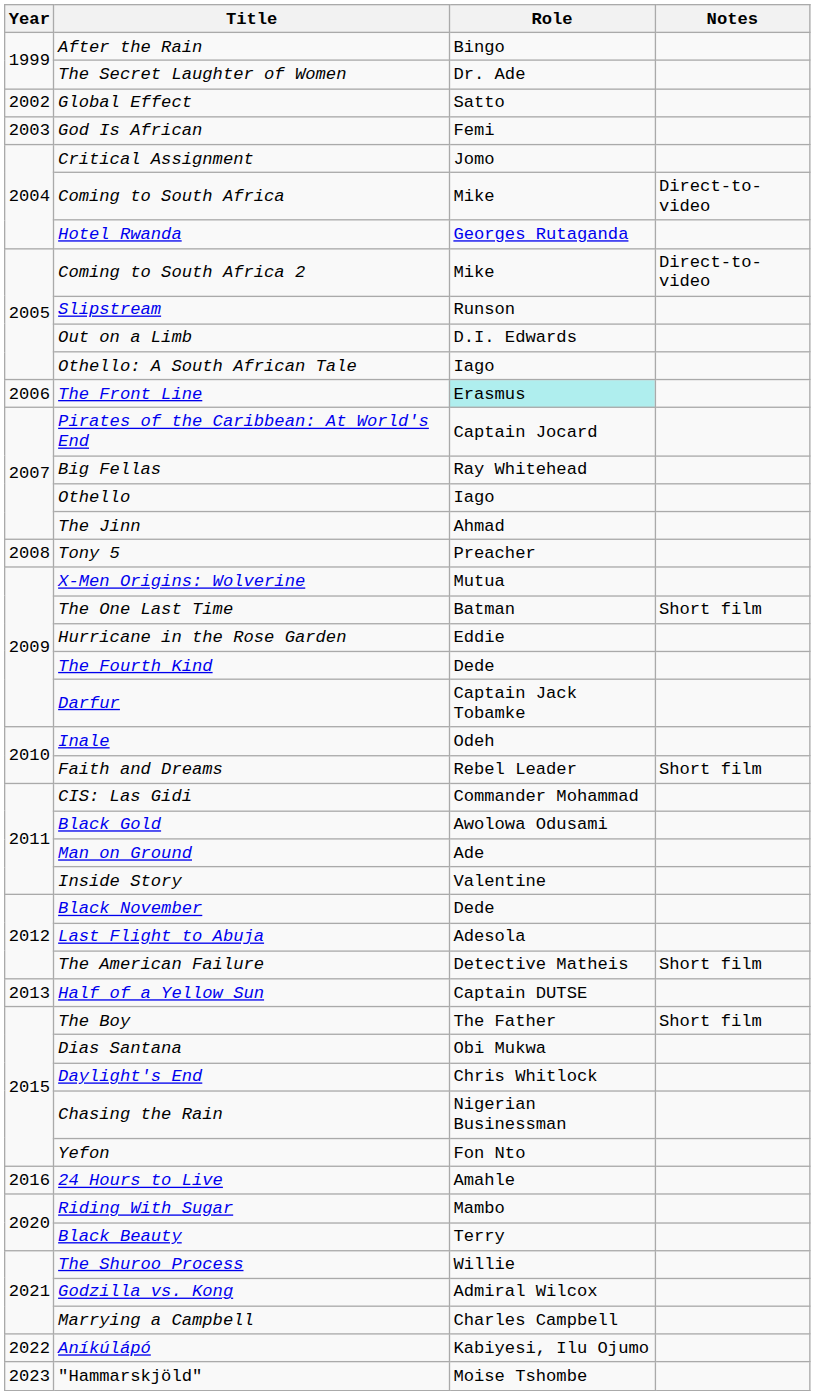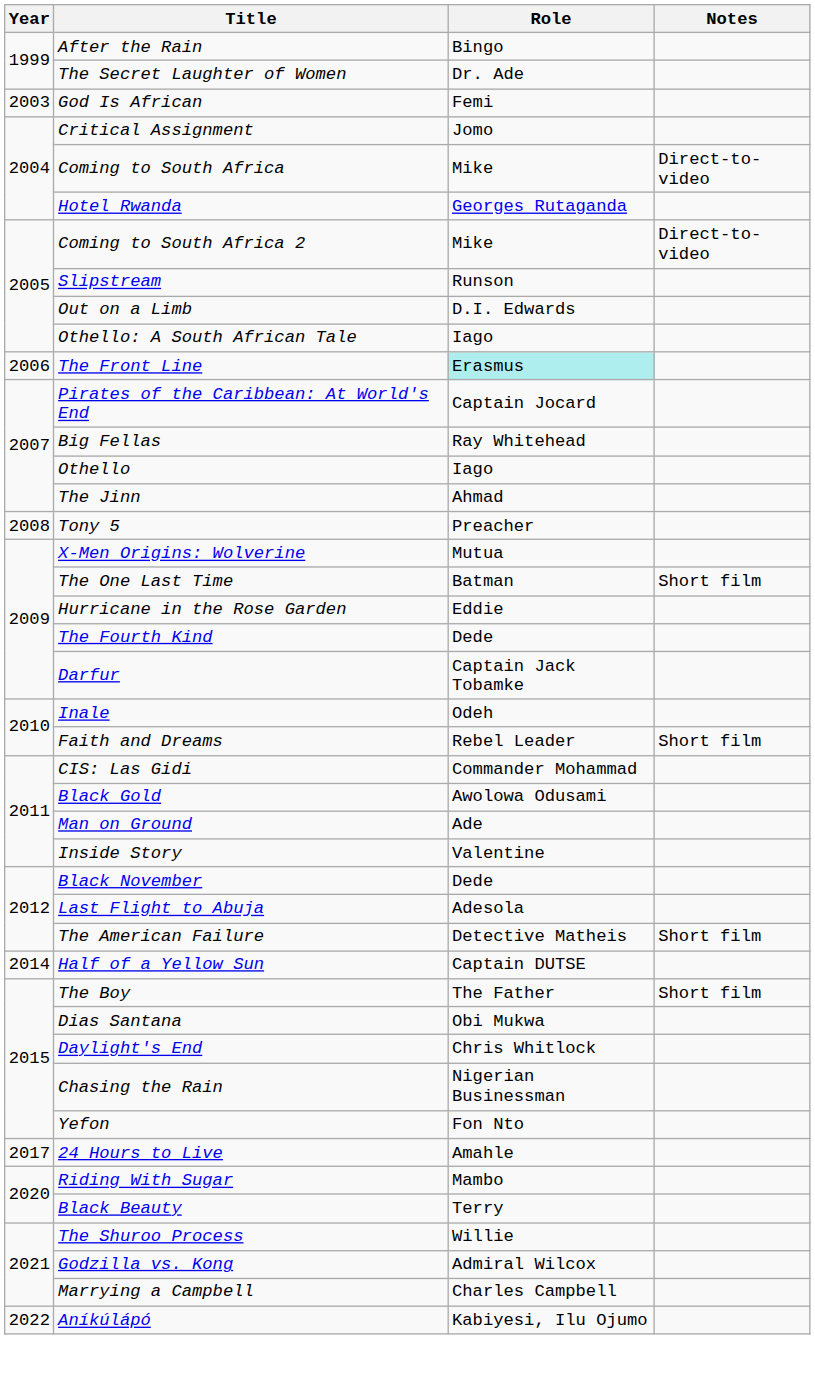 <table class="wikitable sortable">
 <tr>
 <th>Year</th>
 <th>Title</th>
 <th>Role</th>
 <th class="unsortable">Notes</th>
 </tr>
 <tr>
 <td rowspan="2">1999</td>
 <td><em>After the Rain</em></td>
 <td>Bingo</td>
 <td></td>
 </tr>
 <tr>
 <td><em>The Secret Laughter of Women</em></td>
 <td>Dr. Ade</td>
-<td></td>
-</tr>
-<tr>
-<td>2002</td>
-<td><em>Global Effect</em></td>
-<td>Satto</td>
 <td></td>
 </tr>
 <tr>
 <td>2003</td>
 <td><em>God Is African</em></td>
 <td>Femi</td>
 <td></td>
 </tr>
 <tr>
 <td rowspan="3">2004</td>
 <td><em>Critical Assignment</em></td>
 <td>Jomo</td>
 <td></td>
 </tr>
 <tr>
 <td><em>Coming to South Africa</em></td>
 <td>Mike</td>
 <td>Direct-to-video</td>
 </tr>
 <tr>
 <td><em><a href='#'>Hotel Rwanda</a></em></td>
 <td><a href='#'>Georges Rutaganda</a></td>
 <td></td>
 </tr>
 <tr>
 <td rowspan="4">2005</td>
 <td><em>Coming to South Africa 2</em></td>
 <td>Mike</td>
 <td>Direct-to-video</td>
 </tr>
 <tr>
 <td><em><a href='#'>Slipstream</a></em></td>
 <td>Runson</td>
 <td></td>
 </tr>
 <tr>
 <td><em>Out on a Limb</em></td>
 <td>D.I. Edwards</td>
 <td></td>
 </tr>
 <tr>
 <td><em>Othello: A South African Tale</em></td>
 <td>Iago</td>
 <td></td>
 </tr>
 <tr>
 <td>2006</td>
 <td><em><a href='#'>The Front Line</a></em></td>
 <td style="background: paleturquoise;">Erasmus</td>
 <td></td>
 </tr>
 <tr>
 <td rowspan="4">2007</td>
 <td><em><a href='#'>Pirates of the Caribbean: At World's End</a></em></td>
 <td>Captain Jocard</td>
 <td></td>
 </tr>
 <tr>
 <td><em>Big Fellas</em></td>
 <td>Ray Whitehead</td>
 <td></td>
 </tr>
 <tr>
 <td><em>Othello</em></td>
 <td>Iago</td>
 <td></td>
 </tr>
 <tr>
 <td><em>The Jinn</em></td>
 <td>Ahmad</td>
 <td></td>
 </tr>
 <tr>
 <td>2008</td>
 <td><em>Tony 5</em></td>
 <td>Preacher</td>
 <td></td>
 </tr>
 <tr>
 <td rowspan="5">2009</td>
 <td><em><a href='#'>X-Men Origins: Wolverine</a></em></td>
 <td>Mutua</td>
 <td></td>
 </tr>
 <tr>
 <td><em>The One Last Time</em></td>
 <td>Batman</td>
 <td>Short film</td>
 </tr>
 <tr>
 <td><em>Hurricane in the Rose Garden</em></td>
 <td>Eddie</td>
 <td></td>
 </tr>
 <tr>
 <td><em><a href='#'>The Fourth Kind</a></em></td>
 <td>Dede</td>
 <td></td>
 </tr>
 <tr>
 <td><em><a href='#'>Darfur</a></em></td>
 <td>Captain Jack Tobamke</td>
 <td></td>
 </tr>
 <tr>
 <td rowspan="2">2010</td>
 <td><em><a href='#'>Inale</a></em></td>
 <td>Odeh</td>
 <td></td>
 </tr>
 <tr>
 <td><em>Faith and Dreams</em></td>
 <td>Rebel Leader</td>
 <td>Short film</td>
 </tr>
 <tr>
 <td rowspan="4">2011</td>
 <td><em>CIS: Las Gidi</em></td>
 <td>Commander Mohammad</td>
 <td></td>
 </tr>
 <tr>
 <td><em><a href='#'>Black Gold</a></em></td>
 <td>Awolowa Odusami</td>
 <td></td>
 </tr>
 <tr>
 <td><em><a href='#'>Man on Ground</a></em></td>
 <td>Ade</td>
 <td></td>
 </tr>
 <tr>
 <td><em>Inside Story</em></td>
 <td>Valentine</td>
 <td></td>
 </tr>
 <tr>
 <td rowspan="3">2012</td>
 <td><em><a href='#'>Black November</a></em></td>
 <td>Dede</td>
 <td></td>
 </tr>
 <tr>
 <td><em><a href='#'>Last Flight to Abuja</a></em></td>
 <td>Adesola</td>
 <td></td>
 </tr>
 <tr>
 <td><em>The American Failure</em></td>
 <td>Detective Matheis</td>
 <td>Short film</td>
 </tr>
 <tr>
-<td>2013</td>
+<td>2014</td>
 <td><em><a href='#'>Half of a Yellow Sun</a></em></td>
 <td>Captain DUTSE</td>
 <td></td>
 </tr>
 <tr>
 <td rowspan="5">2015</td>
 <td><em>The Boy</em></td>
 <td>The Father</td>
 <td>Short film</td>
 </tr>
 <tr>
 <td><em>Dias Santana</em></td>
 <td>Obi Mukwa</td>
 <td></td>
 </tr>
 <tr>
 <td><em><a href='#'>Daylight's End</a></em></td>
 <td>Chris Whitlock</td>
 <td></td>
 </tr>
 <tr>
 <td><em>Chasing the Rain</em></td>
 <td>Nigerian Businessman</td>
 <td></td>
 </tr>
 <tr>
 <td><em>Yefon</em></td>
 <td>Fon Nto</td>
 <td></td>
 </tr>
 <tr>
-<td>2016</td>
+<td>2017</td>
 <td><em><a href='#'>24 Hours to Live</a></em></td>
 <td>Amahle</td>
 <td></td>
 </tr>
 <tr>
 <td rowspan="2">2020</td>
 <td><em><a href='#'>Riding With Sugar</a></em></td>
 <td>Mambo</td>
 <td></td>
 </tr>
 <tr>
 <td><em><a href='#'>Black Beauty</a></em></td>
 <td>Terry</td>
 <td></td>
 </tr>
 <tr>
 <td rowspan="3">2021</td>
 <td><em><a href='#'>The Shuroo Process</a></em></td>
 <td>Willie</td>
 <td></td>
 </tr>
 <tr>
 <td><em><a href='#'>Godzilla vs. Kong</a></em></td>
 <td>Admiral Wilcox</td>
 <td></td>
 </tr>
 <tr>
 <td><em>Marrying a Campbell</em></td>
 <td>Charles Campbell</td>
 <td></td>
 </tr>
 <tr>
 <td>2022</td>
 <td><em><a href='#'>Aníkúlápó</a></em></td>
 <td>Kabiyesi, Ilu Ojumo</td>
 <td></td>
 </tr>
-<tr>
-<td>2023</td>
-<td>"Hammarskjöld"</td>
-<td>Moise Tshombe</td>
-<td></td>
-</tr>
 </table>
